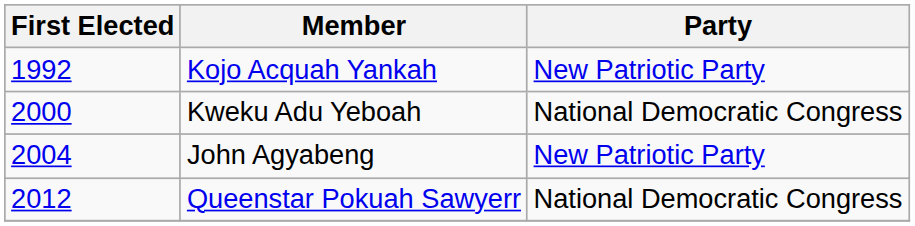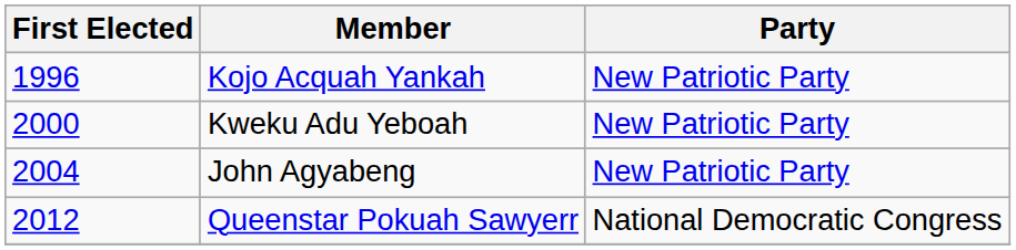 <table class="wikitable">
 <tr>
 <th>First Elected</th>
 <th>Member</th>
 <th>Party</th>
 </tr>
 <tr>
-<td><a href='#'>1992</a></td>
+<td><a href='#'>1996</a></td>
 <td><a href='#'>Kojo Acquah Yankah</a></td>
 <td><a href='#'>New Patriotic Party</a></td>
 </tr>
 <tr>
 <td><a href='#'>2000</a></td>
 <td>Kweku Adu Yeboah</td>
-<td>National Democratic Congress</td>
+<td><a href='#'>New Patriotic Party</a></td>
 </tr>
 <tr>
 <td><a href='#'>2004</a></td>
 <td>John Agyabeng</td>
 <td><a href='#'>New Patriotic Party</a></td>
 </tr>
 <tr>
 <td><a href='#'>2012</a></td>
 <td><a href='#'>Queenstar Pokuah Sawyerr</a></td>
 <td>National Democratic Congress</td>
 </tr>
 <tr>
 </tr>
 </table>
